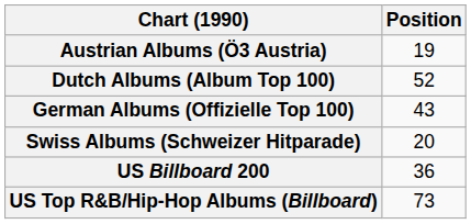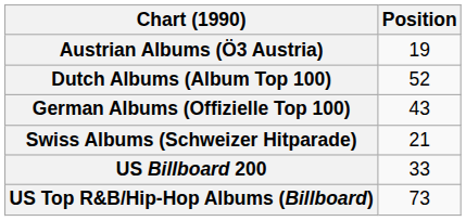 <table class="wikitable sortable plainrowheaders" style="text-align:center">
 <tr>
 <th scope="col">Chart (1990)</th>
 <th scope="col">Position</th>
 </tr>
 <tr>
 <th scope="row">Austrian Albums (Ö3 Austria)</th>
 <td>19</td>
 </tr>
 <tr>
 <th scope="row">Dutch Albums (Album Top 100)</th>
 <td>52</td>
 </tr>
 <tr>
 <th scope="row">German Albums (Offizielle Top 100)</th>
 <td>43</td>
 </tr>
 <tr>
 <th scope="row">Swiss Albums (Schweizer Hitparade)</th>
-<td>20</td>
+<td>21</td>
 </tr>
 <tr>
 <th scope="row">US <em>Billboard</em> 200</th>
-<td>36</td>
+<td>33</td>
 </tr>
 <tr>
 <th scope="row">US Top R&B/Hip-Hop Albums (<em>Billboard</em>)</th>
 <td>73</td>
 </tr>
 </table>
